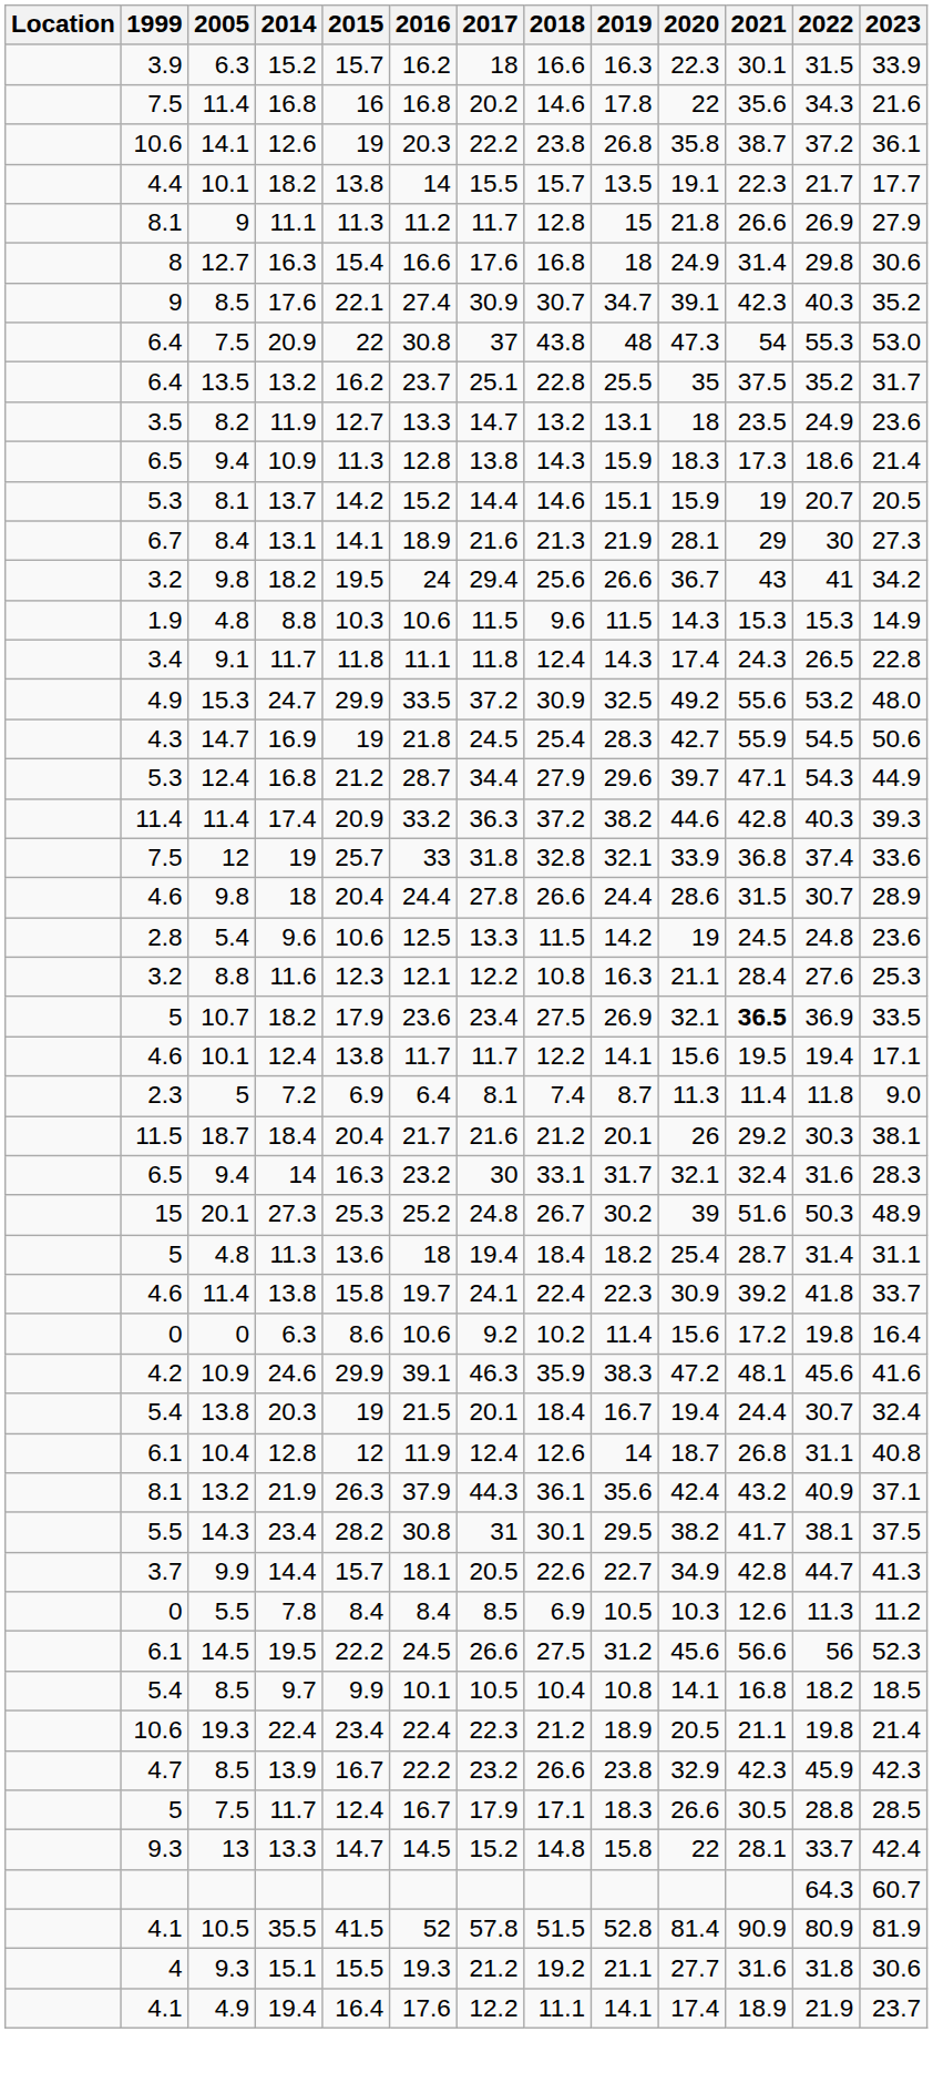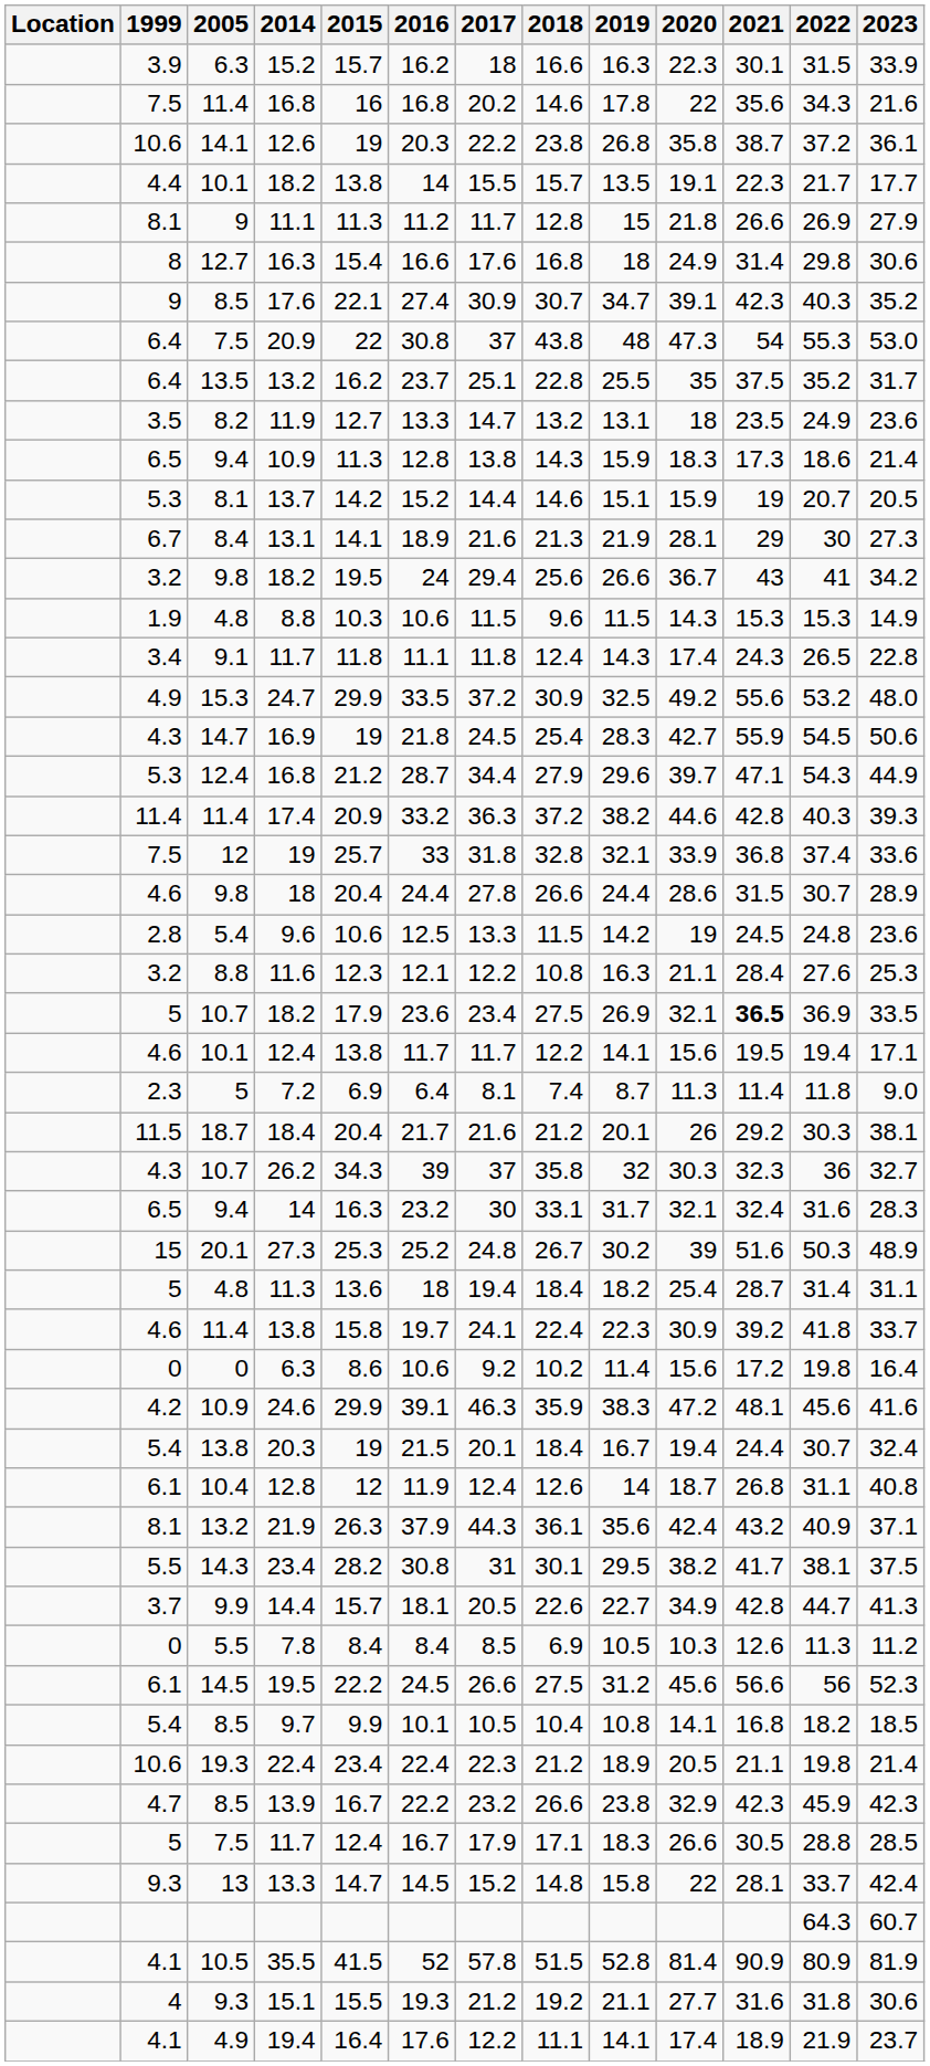 <table class="wikitable sortable mw-datatable static-row-numbers sort-under sticky-table-col1 sticky-table-head" style=text-align:right;>
 <tr>
 <th>Location</th>
 <th>1999</th>
 <th>2005</th>
 <th>2014</th>
 <th>2015</th>
 <th>2016</th>
 <th>2017</th>
 <th>2018</th>
 <th>2019</th>
 <th>2020</th>
 <th>2021</th>
 <th>2022</th>
 <th>2023</th>
 </tr>
 <tr>
 <td></td>
 <td>3.9</td>
 <td>6.3</td>
 <td>15.2</td>
 <td>15.7</td>
 <td>16.2</td>
 <td>18</td>
 <td>16.6</td>
 <td>16.3</td>
 <td>22.3</td>
 <td>30.1</td>
 <td>31.5</td>
 <td>33.9</td>
 </tr>
 <tr>
 <td></td>
 <td>7.5</td>
 <td>11.4</td>
 <td>16.8</td>
 <td>16</td>
 <td>16.8</td>
 <td>20.2</td>
 <td>14.6</td>
 <td>17.8</td>
 <td>22</td>
 <td>35.6</td>
 <td>34.3</td>
 <td>21.6</td>
 </tr>
 <tr>
 <td></td>
 <td>10.6</td>
 <td>14.1</td>
 <td>12.6</td>
 <td>19</td>
 <td>20.3</td>
 <td>22.2</td>
 <td>23.8</td>
 <td>26.8</td>
 <td>35.8</td>
 <td>38.7</td>
 <td>37.2</td>
 <td>36.1</td>
 </tr>
 <tr>
 <td></td>
 <td>4.4</td>
 <td>10.1</td>
 <td>18.2</td>
 <td>13.8</td>
 <td>14</td>
 <td>15.5</td>
 <td>15.7</td>
 <td>13.5</td>
 <td>19.1</td>
 <td>22.3</td>
 <td>21.7</td>
 <td>17.7</td>
 </tr>
 <tr>
 <td></td>
 <td>8.1</td>
 <td>9</td>
 <td>11.1</td>
 <td>11.3</td>
 <td>11.2</td>
 <td>11.7</td>
 <td>12.8</td>
 <td>15</td>
 <td>21.8</td>
 <td>26.6</td>
 <td>26.9</td>
 <td>27.9</td>
 </tr>
 <tr>
 <td></td>
 <td>8</td>
 <td>12.7</td>
 <td>16.3</td>
 <td>15.4</td>
 <td>16.6</td>
 <td>17.6</td>
 <td>16.8</td>
 <td>18</td>
 <td>24.9</td>
 <td>31.4</td>
 <td>29.8</td>
 <td>30.6</td>
 </tr>
 <tr>
 <td></td>
 <td>9</td>
 <td>8.5</td>
 <td>17.6</td>
 <td>22.1</td>
 <td>27.4</td>
 <td>30.9</td>
 <td>30.7</td>
 <td>34.7</td>
 <td>39.1</td>
 <td>42.3</td>
 <td>40.3</td>
 <td>35.2</td>
 </tr>
 <tr>
 <td></td>
 <td>6.4</td>
 <td>7.5</td>
 <td>20.9</td>
 <td>22</td>
 <td>30.8</td>
 <td>37</td>
 <td>43.8</td>
 <td>48</td>
 <td>47.3</td>
 <td>54</td>
 <td>55.3</td>
 <td>53.0</td>
 </tr>
 <tr>
 <td></td>
 <td>6.4</td>
 <td>13.5</td>
 <td>13.2</td>
 <td>16.2</td>
 <td>23.7</td>
 <td>25.1</td>
 <td>22.8</td>
 <td>25.5</td>
 <td>35</td>
 <td>37.5</td>
 <td>35.2</td>
 <td>31.7</td>
 </tr>
 <tr>
 <td></td>
 <td>3.5</td>
 <td>8.2</td>
 <td>11.9</td>
 <td>12.7</td>
 <td>13.3</td>
 <td>14.7</td>
 <td>13.2</td>
 <td>13.1</td>
 <td>18</td>
 <td>23.5</td>
 <td>24.9</td>
 <td>23.6</td>
 </tr>
 <tr>
 <td></td>
 <td>6.5</td>
 <td>9.4</td>
 <td>10.9</td>
 <td>11.3</td>
 <td>12.8</td>
 <td>13.8</td>
 <td>14.3</td>
 <td>15.9</td>
 <td>18.3</td>
 <td>17.3</td>
 <td>18.6</td>
 <td>21.4</td>
 </tr>
 <tr>
 <td></td>
 <td>5.3</td>
 <td>8.1</td>
 <td>13.7</td>
 <td>14.2</td>
 <td>15.2</td>
 <td>14.4</td>
 <td>14.6</td>
 <td>15.1</td>
 <td>15.9</td>
 <td>19</td>
 <td>20.7</td>
 <td>20.5</td>
 </tr>
 <tr>
 <td></td>
 <td>6.7</td>
 <td>8.4</td>
 <td>13.1</td>
 <td>14.1</td>
 <td>18.9</td>
 <td>21.6</td>
 <td>21.3</td>
 <td>21.9</td>
 <td>28.1</td>
 <td>29</td>
 <td>30</td>
 <td>27.3</td>
 </tr>
 <tr>
 <td></td>
 <td>3.2</td>
 <td>9.8</td>
 <td>18.2</td>
 <td>19.5</td>
 <td>24</td>
 <td>29.4</td>
 <td>25.6</td>
 <td>26.6</td>
 <td>36.7</td>
 <td>43</td>
 <td>41</td>
 <td>34.2</td>
 </tr>
 <tr>
 <td></td>
 <td>1.9</td>
 <td>4.8</td>
 <td>8.8</td>
 <td>10.3</td>
 <td>10.6</td>
 <td>11.5</td>
 <td>9.6</td>
 <td>11.5</td>
 <td>14.3</td>
 <td>15.3</td>
 <td>15.3</td>
 <td>14.9</td>
 </tr>
 <tr>
 <td></td>
 <td>3.4</td>
 <td>9.1</td>
 <td>11.7</td>
 <td>11.8</td>
 <td>11.1</td>
 <td>11.8</td>
 <td>12.4</td>
 <td>14.3</td>
 <td>17.4</td>
 <td>24.3</td>
 <td>26.5</td>
 <td>22.8</td>
 </tr>
 <tr>
 <td></td>
 <td>4.9</td>
 <td>15.3</td>
 <td>24.7</td>
 <td>29.9</td>
 <td>33.5</td>
 <td>37.2</td>
 <td>30.9</td>
 <td>32.5</td>
 <td>49.2</td>
 <td>55.6</td>
 <td>53.2</td>
 <td>48.0</td>
 </tr>
 <tr>
 <td></td>
 <td>4.3</td>
 <td>14.7</td>
 <td>16.9</td>
 <td>19</td>
 <td>21.8</td>
 <td>24.5</td>
 <td>25.4</td>
 <td>28.3</td>
 <td>42.7</td>
 <td>55.9</td>
 <td>54.5</td>
 <td>50.6</td>
 </tr>
 <tr>
 <td></td>
 <td>5.3</td>
 <td>12.4</td>
 <td>16.8</td>
 <td>21.2</td>
 <td>28.7</td>
 <td>34.4</td>
 <td>27.9</td>
 <td>29.6</td>
 <td>39.7</td>
 <td>47.1</td>
 <td>54.3</td>
 <td>44.9</td>
 </tr>
 <tr>
 <td></td>
 <td>11.4</td>
 <td>11.4</td>
 <td>17.4</td>
 <td>20.9</td>
 <td>33.2</td>
 <td>36.3</td>
 <td>37.2</td>
 <td>38.2</td>
 <td>44.6</td>
 <td>42.8</td>
 <td>40.3</td>
 <td>39.3</td>
 </tr>
 <tr>
 <td></td>
 <td>7.5</td>
 <td>12</td>
 <td>19</td>
 <td>25.7</td>
 <td>33</td>
 <td>31.8</td>
 <td>32.8</td>
 <td>32.1</td>
 <td>33.9</td>
 <td>36.8</td>
 <td>37.4</td>
 <td>33.6</td>
 </tr>
 <tr>
 <td></td>
 <td>4.6</td>
 <td>9.8</td>
 <td>18</td>
 <td>20.4</td>
 <td>24.4</td>
 <td>27.8</td>
 <td>26.6</td>
 <td>24.4</td>
 <td>28.6</td>
 <td>31.5</td>
 <td>30.7</td>
 <td>28.9</td>
 </tr>
 <tr>
 <td></td>
 <td>2.8</td>
 <td>5.4</td>
 <td>9.6</td>
 <td>10.6</td>
 <td>12.5</td>
 <td>13.3</td>
 <td>11.5</td>
 <td>14.2</td>
 <td>19</td>
 <td>24.5</td>
 <td>24.8</td>
 <td>23.6</td>
 </tr>
 <tr>
 <td></td>
 <td>3.2</td>
 <td>8.8</td>
 <td>11.6</td>
 <td>12.3</td>
 <td>12.1</td>
 <td>12.2</td>
 <td>10.8</td>
 <td>16.3</td>
 <td>21.1</td>
 <td>28.4</td>
 <td>27.6</td>
 <td>25.3</td>
 </tr>
 <tr>
 <td></td>
 <td>5</td>
 <td>10.7</td>
 <td>18.2</td>
 <td>17.9</td>
 <td>23.6</td>
 <td>23.4</td>
 <td>27.5</td>
 <td>26.9</td>
 <td>32.1</td>
 <td><strong>36.5</strong></td>
 <td>36.9</td>
 <td>33.5</td>
 </tr>
 <tr>
 <td></td>
 <td>4.6</td>
 <td>10.1</td>
 <td>12.4</td>
 <td>13.8</td>
 <td>11.7</td>
 <td>11.7</td>
 <td>12.2</td>
 <td>14.1</td>
 <td>15.6</td>
 <td>19.5</td>
 <td>19.4</td>
 <td>17.1</td>
 </tr>
 <tr>
 <td></td>
 <td>2.3</td>
 <td>5</td>
 <td>7.2</td>
 <td>6.9</td>
 <td>6.4</td>
 <td>8.1</td>
 <td>7.4</td>
 <td>8.7</td>
 <td>11.3</td>
 <td>11.4</td>
 <td>11.8</td>
 <td>9.0</td>
 </tr>
 <tr>
 <td></td>
 <td>11.5</td>
 <td>18.7</td>
 <td>18.4</td>
 <td>20.4</td>
 <td>21.7</td>
 <td>21.6</td>
 <td>21.2</td>
 <td>20.1</td>
 <td>26</td>
 <td>29.2</td>
 <td>30.3</td>
 <td>38.1</td>
 </tr>
 <tr>
 <td></td>
+<td>4.3</td>
+<td>10.7</td>
+<td>26.2</td>
+<td>34.3</td>
+<td>39</td>
+<td>37</td>
+<td>35.8</td>
+<td>32</td>
+<td>30.3</td>
+<td>32.3</td>
+<td>36</td>
+<td>32.7</td>
+</tr>
+<tr>
+<td></td>
 <td>6.5</td>
 <td>9.4</td>
 <td>14</td>
 <td>16.3</td>
 <td>23.2</td>
 <td>30</td>
 <td>33.1</td>
 <td>31.7</td>
 <td>32.1</td>
 <td>32.4</td>
 <td>31.6</td>
 <td>28.3</td>
 </tr>
 <tr>
 <td></td>
 <td>15</td>
 <td>20.1</td>
 <td>27.3</td>
 <td>25.3</td>
 <td>25.2</td>
 <td>24.8</td>
 <td>26.7</td>
 <td>30.2</td>
 <td>39</td>
 <td>51.6</td>
 <td>50.3</td>
 <td>48.9</td>
 </tr>
 <tr>
 <td></td>
 <td>5</td>
 <td>4.8</td>
 <td>11.3</td>
 <td>13.6</td>
 <td>18</td>
 <td>19.4</td>
 <td>18.4</td>
 <td>18.2</td>
 <td>25.4</td>
 <td>28.7</td>
 <td>31.4</td>
 <td>31.1</td>
 </tr>
 <tr>
 <td></td>
 <td>4.6</td>
 <td>11.4</td>
 <td>13.8</td>
 <td>15.8</td>
 <td>19.7</td>
 <td>24.1</td>
 <td>22.4</td>
 <td>22.3</td>
 <td>30.9</td>
 <td>39.2</td>
 <td>41.8</td>
 <td>33.7</td>
 </tr>
 <tr>
 <td></td>
 <td>0</td>
 <td>0</td>
 <td>6.3</td>
 <td>8.6</td>
 <td>10.6</td>
 <td>9.2</td>
 <td>10.2</td>
 <td>11.4</td>
 <td>15.6</td>
 <td>17.2</td>
 <td>19.8</td>
 <td>16.4</td>
 </tr>
 <tr>
 <td></td>
 <td>4.2</td>
 <td>10.9</td>
 <td>24.6</td>
 <td>29.9</td>
 <td>39.1</td>
 <td>46.3</td>
 <td>35.9</td>
 <td>38.3</td>
 <td>47.2</td>
 <td>48.1</td>
 <td>45.6</td>
 <td>41.6</td>
 </tr>
 <tr>
 <td></td>
 <td>5.4</td>
 <td>13.8</td>
 <td>20.3</td>
 <td>19</td>
 <td>21.5</td>
 <td>20.1</td>
 <td>18.4</td>
 <td>16.7</td>
 <td>19.4</td>
 <td>24.4</td>
 <td>30.7</td>
 <td>32.4</td>
 </tr>
 <tr>
 <td></td>
 <td>6.1</td>
 <td>10.4</td>
 <td>12.8</td>
 <td>12</td>
 <td>11.9</td>
 <td>12.4</td>
 <td>12.6</td>
 <td>14</td>
 <td>18.7</td>
 <td>26.8</td>
 <td>31.1</td>
 <td>40.8</td>
 </tr>
 <tr>
 <td></td>
 <td>8.1</td>
 <td>13.2</td>
 <td>21.9</td>
 <td>26.3</td>
 <td>37.9</td>
 <td>44.3</td>
 <td>36.1</td>
 <td>35.6</td>
 <td>42.4</td>
 <td>43.2</td>
 <td>40.9</td>
 <td>37.1</td>
 </tr>
 <tr>
 <td></td>
 <td>5.5</td>
 <td>14.3</td>
 <td>23.4</td>
 <td>28.2</td>
 <td>30.8</td>
 <td>31</td>
 <td>30.1</td>
 <td>29.5</td>
 <td>38.2</td>
 <td>41.7</td>
 <td>38.1</td>
 <td>37.5</td>
 </tr>
 <tr>
 <td></td>
 <td>3.7</td>
 <td>9.9</td>
 <td>14.4</td>
 <td>15.7</td>
 <td>18.1</td>
 <td>20.5</td>
 <td>22.6</td>
 <td>22.7</td>
 <td>34.9</td>
 <td>42.8</td>
 <td>44.7</td>
 <td>41.3</td>
 </tr>
 <tr>
 <td></td>
 <td>0</td>
 <td>5.5</td>
 <td>7.8</td>
 <td>8.4</td>
 <td>8.4</td>
 <td>8.5</td>
 <td>6.9</td>
 <td>10.5</td>
 <td>10.3</td>
 <td>12.6</td>
 <td>11.3</td>
 <td>11.2</td>
 </tr>
 <tr>
 <td></td>
 <td>6.1</td>
 <td>14.5</td>
 <td>19.5</td>
 <td>22.2</td>
 <td>24.5</td>
 <td>26.6</td>
 <td>27.5</td>
 <td>31.2</td>
 <td>45.6</td>
 <td>56.6</td>
 <td>56</td>
 <td>52.3</td>
 </tr>
 <tr>
 <td></td>
 <td>5.4</td>
 <td>8.5</td>
 <td>9.7</td>
 <td>9.9</td>
 <td>10.1</td>
 <td>10.5</td>
 <td>10.4</td>
 <td>10.8</td>
 <td>14.1</td>
 <td>16.8</td>
 <td>18.2</td>
 <td>18.5</td>
 </tr>
 <tr>
 <td></td>
 <td>10.6</td>
 <td>19.3</td>
 <td>22.4</td>
 <td>23.4</td>
 <td>22.4</td>
 <td>22.3</td>
 <td>21.2</td>
 <td>18.9</td>
 <td>20.5</td>
 <td>21.1</td>
 <td>19.8</td>
 <td>21.4</td>
 </tr>
 <tr>
 <td></td>
 <td>4.7</td>
 <td>8.5</td>
 <td>13.9</td>
 <td>16.7</td>
 <td>22.2</td>
 <td>23.2</td>
 <td>26.6</td>
 <td>23.8</td>
 <td>32.9</td>
 <td>42.3</td>
 <td>45.9</td>
 <td>42.3</td>
 </tr>
 <tr>
 <td></td>
 <td>5</td>
 <td>7.5</td>
 <td>11.7</td>
 <td>12.4</td>
 <td>16.7</td>
 <td>17.9</td>
 <td>17.1</td>
 <td>18.3</td>
 <td>26.6</td>
 <td>30.5</td>
 <td>28.8</td>
 <td>28.5</td>
 </tr>
 <tr>
 <td></td>
 <td>9.3</td>
 <td>13</td>
 <td>13.3</td>
 <td>14.7</td>
 <td>14.5</td>
 <td>15.2</td>
 <td>14.8</td>
 <td>15.8</td>
 <td>22</td>
 <td>28.1</td>
 <td>33.7</td>
 <td>42.4</td>
 </tr>
 <tr>
 <td></td>
 <td></td>
 <td></td>
 <td></td>
 <td></td>
 <td></td>
 <td></td>
 <td></td>
 <td></td>
 <td></td>
 <td></td>
 <td>64.3</td>
 <td>60.7</td>
 </tr>
 <tr>
 <td></td>
 <td>4.1</td>
 <td>10.5</td>
 <td>35.5</td>
 <td>41.5</td>
 <td>52</td>
 <td>57.8</td>
 <td>51.5</td>
 <td>52.8</td>
 <td>81.4</td>
 <td>90.9</td>
 <td>80.9</td>
 <td>81.9</td>
 </tr>
 <tr>
 <td></td>
 <td>4</td>
 <td>9.3</td>
 <td>15.1</td>
 <td>15.5</td>
 <td>19.3</td>
 <td>21.2</td>
 <td>19.2</td>
 <td>21.1</td>
 <td>27.7</td>
 <td>31.6</td>
 <td>31.8</td>
 <td>30.6</td>
 </tr>
 <tr>
 <td></td>
 <td>4.1</td>
 <td>4.9</td>
 <td>19.4</td>
 <td>16.4</td>
 <td>17.6</td>
 <td>12.2</td>
 <td>11.1</td>
 <td>14.1</td>
 <td>17.4</td>
 <td>18.9</td>
 <td>21.9</td>
 <td>23.7</td>
 </tr>
 </table>
